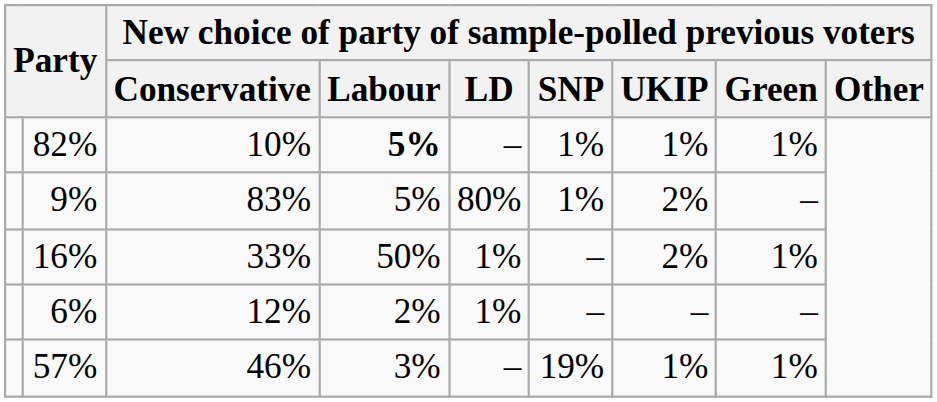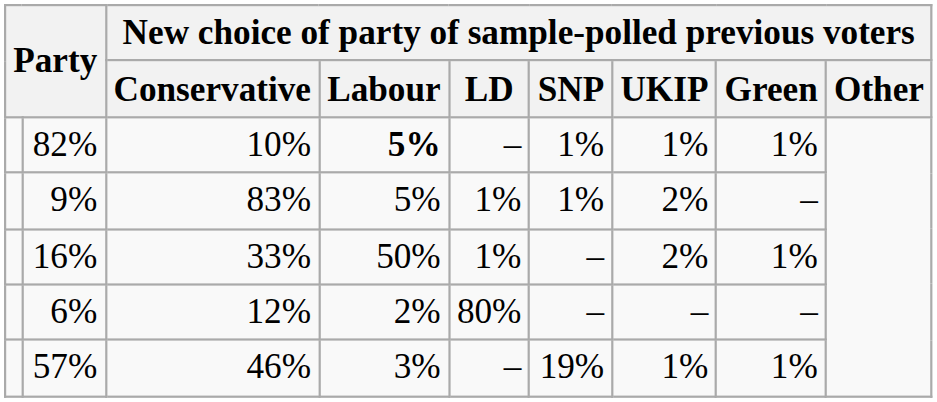 <table class="wikitable" style="text-align:right;">
 <tr>
 <th colspan="2" rowspan="2">Party</th>
 <th colspan="7">New choice of party of sample-polled previous voters</th>
 </tr>
 <tr>
 <th>Conservative</th>
 <th>Labour</th>
 <th>LD</th>
 <th>SNP</th>
 <th>UKIP</th>
 <th>Green</th>
 <th>Other</th>
 </tr>
 <tr>
 <td></td>
 <td>82%</td>
 <td>10%</td>
 <td><strong>5%</strong></td>
 <td>–</td>
 <td>1%</td>
 <td>1%</td>
 <td>1%</td>
 </tr>
 <tr>
 <td></td>
 <td>9%</td>
 <td>83%</td>
 <td>5%</td>
-<td>80%</td>
+<td>1%</td>
 <td>1%</td>
 <td>2%</td>
 <td>–</td>
 </tr>
 <tr>
 <td></td>
 <td>16%</td>
 <td>33%</td>
 <td>50%</td>
 <td>1%</td>
 <td>–</td>
 <td>2%</td>
 <td>1%</td>
 </tr>
 <tr>
 <td></td>
 <td>6%</td>
 <td>12%</td>
 <td>2%</td>
-<td>1%</td>
+<td>80%</td>
 <td>–</td>
 <td>–</td>
 <td>–</td>
 </tr>
 <tr>
 <td></td>
 <td>57%</td>
 <td>46%</td>
 <td>3%</td>
 <td>–</td>
 <td>19%</td>
 <td>1%</td>
 <td>1%</td>
 </tr>
 </table>
